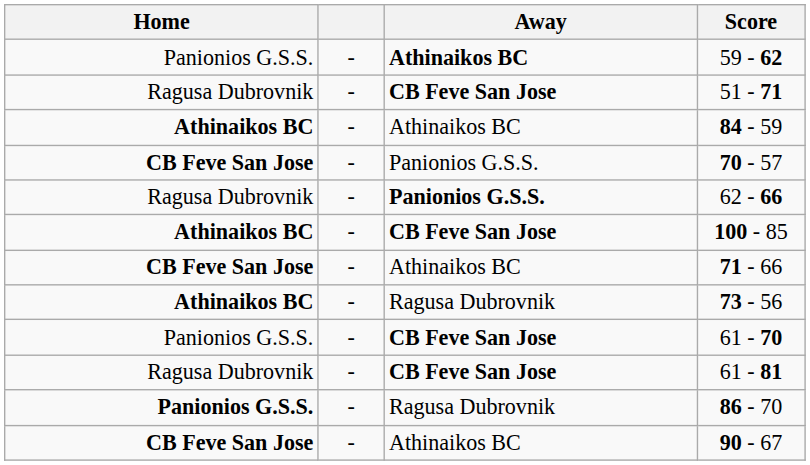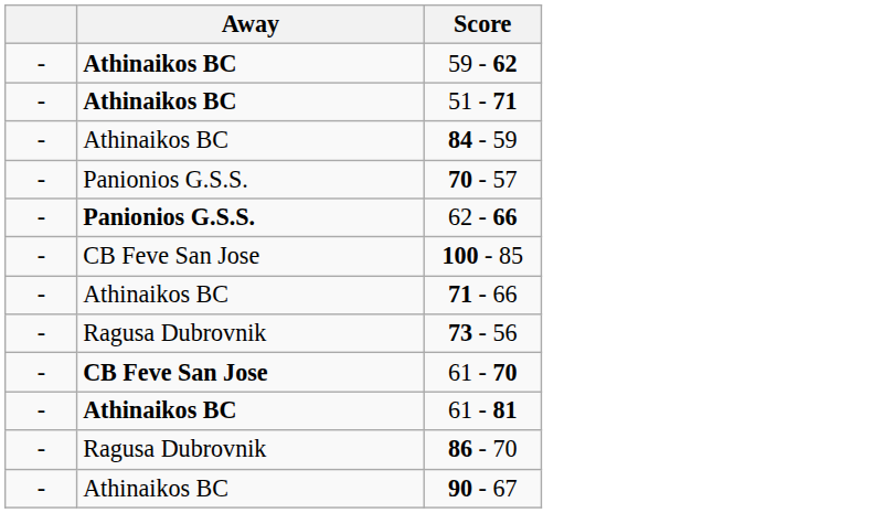 <table class=wikitable style="text-align:center">
 <tr>
-<th width=220>Home</th>
 <th width=40></th>
 <th width=220>Away</th>
 <th width=70>Score</th>
 </tr>
 <tr>
-<td align=right>Panionios G.S.S. </td>
 <td>-</td>
 <td align=left> <strong>Athinaikos BC</strong></td>
 <td>59 - <strong>62</strong></td>
 </tr>
 <tr>
-<td align=right>Ragusa Dubrovnik </td>
 <td>-</td>
-<td align=left> <strong>CB Feve San Jose</strong></td>
+<td align=left> <strong>Athinaikos BC</strong></td>
 <td>51 - <strong>71</strong></td>
 </tr>
 <tr>
-<td align=right><strong>Athinaikos BC</strong> </td>
 <td>-</td>
 <td align=left> Athinaikos BC</td>
 <td><strong>84</strong> - 59</td>
 </tr>
 <tr>
-<td align=right><strong>CB Feve San Jose</strong> </td>
 <td>-</td>
 <td align=left> Panionios G.S.S.</td>
 <td><strong>70</strong> - 57</td>
 </tr>
 <tr>
-<td align=right>Ragusa Dubrovnik </td>
 <td>-</td>
 <td align=left> <strong>Panionios G.S.S.</strong></td>
 <td>62 - <strong>66</strong></td>
 </tr>
 <tr>
-<td align=right><strong>Athinaikos BC</strong> </td>
 <td>-</td>
-<td align=left><strong> CB Feve San Jose</strong></td>
+<td align=left> CB Feve San Jose</td>
 <td><strong>100</strong> - 85</td>
 </tr>
 <tr>
-<td align=right><strong>CB Feve San Jose</strong> </td>
 <td>-</td>
 <td align=left> Athinaikos BC</td>
 <td><strong>71</strong> - 66</td>
 </tr>
 <tr>
-<td align=right><strong>Athinaikos BC</strong> </td>
 <td>-</td>
 <td align=left> Ragusa Dubrovnik</td>
 <td><strong>73</strong> - 56</td>
 </tr>
 <tr>
-<td align=right>Panionios G.S.S. </td>
 <td>-</td>
 <td align=left> <strong>CB Feve San Jose</strong></td>
 <td>61 - <strong>70</strong></td>
 </tr>
 <tr>
-<td align=right>Ragusa Dubrovnik </td>
 <td>-</td>
-<td align=left> <strong>CB Feve San Jose</strong></td>
+<td align=left> <strong>Athinaikos BC</strong></td>
 <td>61 - <strong>81</strong></td>
 </tr>
 <tr>
-<td align=right><strong>Panionios G.S.S.</strong> </td>
 <td>-</td>
 <td align=left> Ragusa Dubrovnik</td>
 <td><strong>86</strong> - 70</td>
 </tr>
 <tr>
-<td align=right><strong>CB Feve San Jose</strong> </td>
 <td>-</td>
 <td align=left> Athinaikos BC</td>
 <td><strong>90</strong> - 67</td>
 </tr>
 </table>
